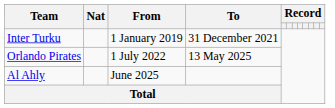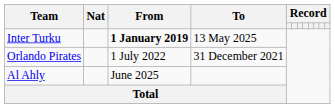 <table class="wikitable" style="text-align: center">
 <tr>
 <th rowspan="2">Team</th>
 <th rowspan="2">Nat</th>
 <th rowspan="2">From</th>
 <th rowspan="2">To</th>
 <th colspan="8">Record</th>
 </tr>
 <tr>
 <th></th>
 <th></th>
 <th></th>
 <th></th>
 <th></th>
 <th></th>
 <th></th>
 <th></th>
 </tr>
 <tr>
 <td align=left><a href='#'>Inter Turku</a></td>
 <td></td>
-<td align=left>1 January 2019</td>
-<td align=left>31 December 2021<br></td>
+<td align=left><strong>1 January 2019</strong></td>
+<td align=left>13 May 2025<br></td>
 </tr>
 <tr>
 <td align=left><a href='#'>Orlando Pirates</a></td>
 <td></td>
 <td align=left>1 July 2022</td>
-<td align=left>13 May 2025<br></td>
+<td align=left>31 December 2021<br></td>
 </tr>
 <tr>
 <td align=left><a href='#'>Al Ahly</a></td>
 <td></td>
 <td align=left>June 2025</td>
 <td align=left><br></td>
 </tr>
 <tr>
 <th colspan="4">Total<br></th>
 </tr>
 </table>
